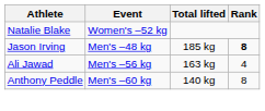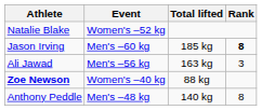 <table class="wikitable" style="font-size:90%">
 <tr>
 <th>Athlete</th>
 <th>Event</th>
 <th>Total lifted</th>
 <th>Rank</th>
 </tr>
 <tr>
 <td><a href='#'>Natalie Blake</a></td>
 <td><a href='#'>Women's –52 kg</a></td>
 <td align="center" colspan=2></td>
 </tr>
 <tr>
 <td><a href='#'>Jason Irving</a></td>
-<td><a href='#'>Men's –48 kg</a></td>
+<td><a href='#'>Men's –60 kg</a></td>
 <td align="center">185 kg</td>
 <td align="center"><strong>8</strong></td>
 </tr>
 <tr>
 <td><a href='#'>Ali Jawad</a></td>
 <td><a href='#'>Men's –56 kg</a></td>
 <td align="center">163 kg</td>
-<td align="center">4</td>
+<td align="center">3</td>
+</tr>
+<tr>
+<td><strong><a href='#'>Zoe Newson</a></strong></td>
+<td><a href='#'>Women's –40 kg</a></td>
+<td align="center">88 kg</td>
+<td align="center"></td>
 </tr>
 <tr>
 <td><a href='#'>Anthony Peddle</a></td>
-<td><a href='#'>Men's –60 kg</a></td>
+<td><a href='#'>Men's –48 kg</a></td>
 <td align="center">140 kg</td>
 <td align="center">8</td>
 </tr>
 </table>
